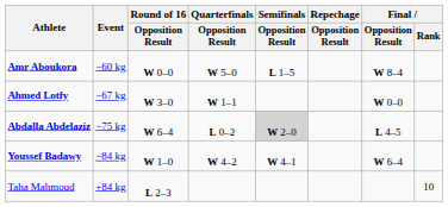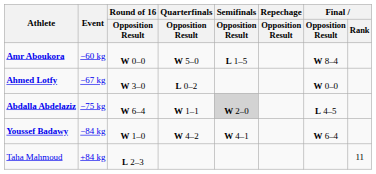 <table class="wikitable" style="font-size:90%">
 <tr>
 <th rowspan="2">Athlete</th>
 <th rowspan="2">Event</th>
 <th>Round of 16</th>
 <th>Quarterfinals</th>
 <th>Semifinals</th>
 <th>Repechage</th>
 <th colspan=2>Final / </th>
 </tr>
 <tr style="font-size:95%">
 <th>Opposition<br>Result</th>
 <th>Opposition<br>Result</th>
 <th>Opposition<br>Result</th>
 <th>Opposition<br>Result</th>
 <th>Opposition<br>Result</th>
 <th>Rank</th>
 </tr>
 <tr align=center>
 <td align=left><strong><a href='#'>Amr Aboukora</a></strong></td>
 <td align=left><a href='#'>−60 kg</a></td>
 <td><br><strong>W</strong> 0–0</td>
 <td><br><strong>W</strong> 5–0</td>
 <td><br><strong>L</strong> 1–5</td>
 <td></td>
 <td><br><strong>W</strong> 8–4</td>
 <td></td>
 </tr>
 <tr align=center>
 <td align=left><strong><a href='#'>Ahmed Lotfy</a></strong></td>
 <td align=left><a href='#'>−67 kg</a></td>
 <td><br><strong>W</strong> 3–0</td>
-<td><br><strong>W</strong> 1–1</td>
+<td><br><strong>L</strong> 0–2</td>
 <td></td>
 <td></td>
 <td><br><strong>W</strong> 0–0</td>
 <td></td>
 </tr>
 <tr align=center>
 <td align=left><strong><a href='#'>Abdalla Abdelaziz</a></strong></td>
 <td align=left><a href='#'>−75 kg</a></td>
 <td><br><strong>W</strong> 6–4</td>
-<td><br><strong>L</strong> 0–2</td>
+<td><br><strong>W</strong> 1–1</td>
 <td style="background: lightgrey;"><br><strong>W</strong> 2–0</td>
 <td></td>
 <td><br><strong>L</strong> 4–5</td>
 <td></td>
 </tr>
 <tr align=center>
 <td align=left><strong><a href='#'>Youssef Badawy</a></strong></td>
 <td align=left><a href='#'>−84 kg</a></td>
 <td><br><strong>W</strong> 1–0</td>
 <td><br><strong>W</strong> 4–2</td>
 <td><br><strong>W</strong> 4–1</td>
 <td></td>
 <td><br><strong>W</strong> 6–4</td>
 <td></td>
 </tr>
 <tr align=center>
 <td align=left><a href='#'>Taha Mahmoud</a></td>
 <td align=left><a href='#'>+84 kg</a></td>
 <td><br><strong>L</strong> 2–3</td>
 <td></td>
 <td></td>
 <td></td>
 <td></td>
-<td>10</td>
+<td>11</td>
 </tr>
 </table>
